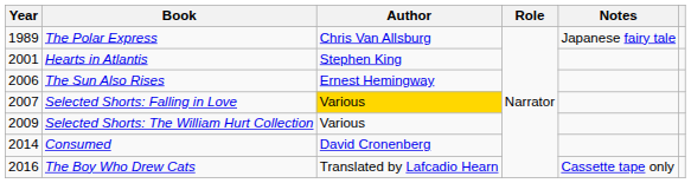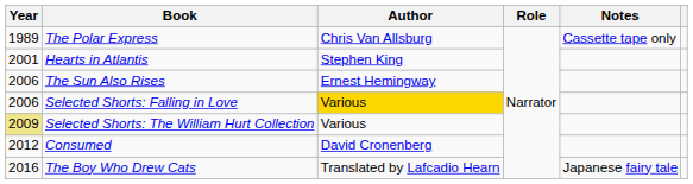 <table class="wikitable unsortable">
 <tr>
 <th>Year</th>
 <th>Book</th>
 <th>Author</th>
 <th>Role</th>
 <th>Notes</th>
 <th></th>
 </tr>
 <tr>
 <td>1989</td>
 <td><em><a href='#'>The Polar Express</a></em></td>
 <td><a href='#'>Chris Van Allsburg</a></td>
 <td rowspan="7">Narrator</td>
-<td>Japanese <a href='#'>fairy tale</a></td>
+<td><a href='#'>Cassette tape</a> only</td>
 <td></td>
 </tr>
 <tr>
 <td>2001</td>
 <td><em><a href='#'>Hearts in Atlantis</a></em></td>
 <td><a href='#'>Stephen King</a></td>
 <td></td>
 <td></td>
 </tr>
 <tr>
 <td>2006</td>
 <td><em><a href='#'>The Sun Also Rises</a></em></td>
 <td><a href='#'>Ernest Hemingway</a></td>
 <td></td>
 <td></td>
 </tr>
 <tr>
-<td>2007</td>
+<td>2006</td>
 <td><em><a href='#'>Selected Shorts: Falling in Love</a></em></td>
 <td style="background: gold;">Various</td>
 <td></td>
 <td></td>
 </tr>
 <tr>
-<td>2009</td>
+<td style="background: khaki;">2009</td>
 <td><em><a href='#'>Selected Shorts: The William Hurt Collection</a></em></td>
 <td>Various</td>
 <td></td>
 <td></td>
 </tr>
 <tr>
-<td>2014</td>
+<td>2012</td>
 <td><em><a href='#'>Consumed</a></em></td>
 <td><a href='#'>David Cronenberg</a></td>
 <td></td>
 <td></td>
 </tr>
 <tr>
 <td>2016</td>
 <td><em><a href='#'>The Boy Who Drew Cats</a></em></td>
 <td>Translated by <a href='#'>Lafcadio Hearn</a></td>
-<td><a href='#'>Cassette tape</a> only</td>
+<td>Japanese <a href='#'>fairy tale</a></td>
 <td></td>
 </tr>
 </table>
